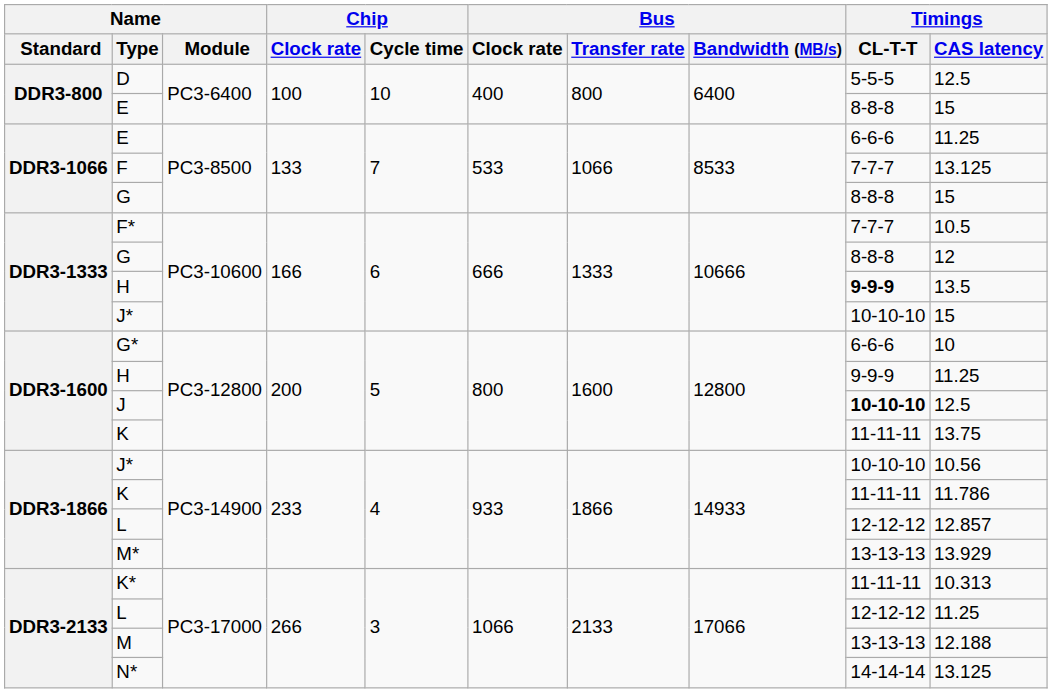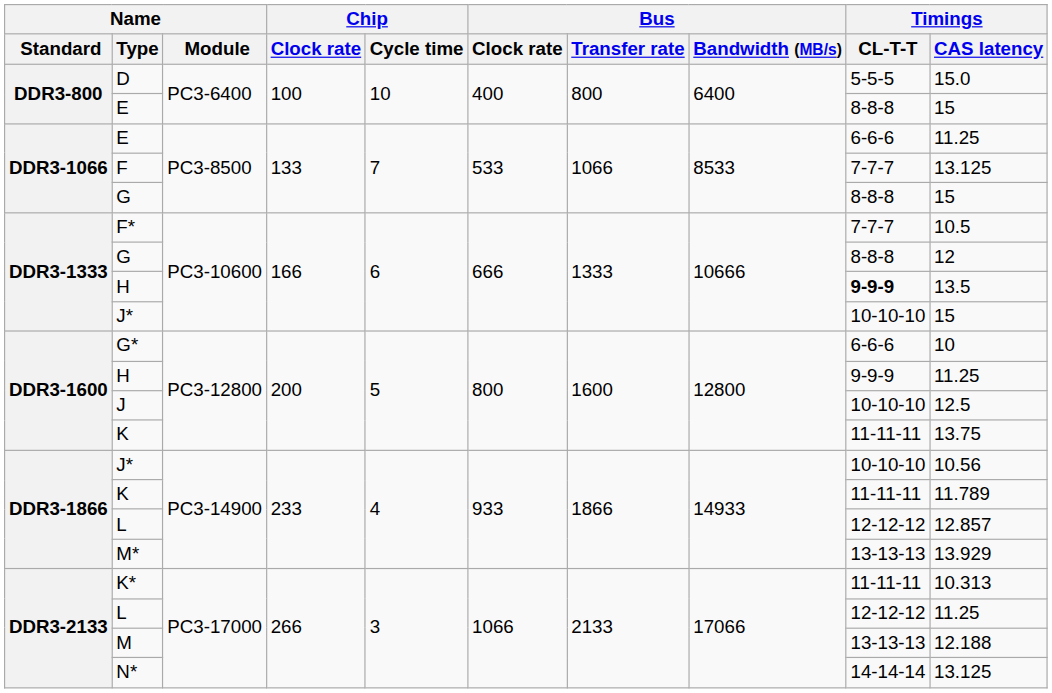 <table class="wikitable sortable" style="text-align:left;">
 <tr>
 <th colspan="3">Name</th>
 <th colspan="2"><a href='#'>Chip</a></th>
 <th colspan="3"><a href='#'>Bus</a></th>
 <th colspan="2"><a href='#'>Timings</a></th>
 </tr>
 <tr>
 <th> Standard</th>
 <th>Type</th>
 <th> Module</th>
 <th><a href='#'>Clock rate</a> </th>
 <th>Cycle time </th>
 <th>Clock rate </th>
 <th><a href='#'>Transfer rate</a> </th>
 <th><a href='#'>Bandwidth</a> <small>(<a href='#'>MB/s</a>)</small></th>
 <th>CL-T-T</th>
 <th><a href='#'>CAS latency</a> </th>
 </tr>
 <tr>
 <th rowspan="2">DDR3-800</th>
 <td>D</td>
 <td rowspan="2">PC3-6400</td>
 <td rowspan="2">100</td>
 <td rowspan="2">10</td>
 <td rowspan="2">400</td>
 <td rowspan="2">800</td>
 <td rowspan="2">6400</td>
 <td>5-5-5</td>
-<td>12.5</td>
+<td>15.0</td>
 </tr>
 <tr>
 <td>E</td>
 <td>8-8-8</td>
 <td>15</td>
 </tr>
 <tr>
 <th rowspan="3">DDR3-1066</th>
 <td>E</td>
 <td rowspan="3">PC3-8500</td>
 <td rowspan="3">133</td>
 <td rowspan="3">7</td>
 <td rowspan="3">533</td>
 <td rowspan="3">1066</td>
 <td rowspan="3">8533</td>
 <td>6-6-6</td>
 <td>11.25</td>
 </tr>
 <tr>
 <td>F</td>
 <td>7-7-7</td>
 <td>13.125</td>
 </tr>
 <tr>
 <td>G</td>
 <td>8-8-8</td>
 <td>15</td>
 </tr>
 <tr>
 <th rowspan="4">DDR3-1333</th>
 <td>F*</td>
 <td rowspan="4">PC3-10600</td>
 <td rowspan="4">166</td>
 <td rowspan="4">6</td>
 <td rowspan="4">666</td>
 <td rowspan="4">1333</td>
 <td rowspan="4">10666</td>
 <td>7-7-7</td>
 <td>10.5</td>
 </tr>
 <tr>
 <td>G</td>
 <td>8-8-8</td>
 <td>12</td>
 </tr>
 <tr>
 <td>H</td>
 <td><strong>9-9-9</strong></td>
 <td>13.5</td>
 </tr>
 <tr>
 <td>J*</td>
 <td>10-10-10</td>
 <td>15</td>
 </tr>
 <tr>
 <th rowspan="4">DDR3-1600</th>
 <td>G*</td>
 <td rowspan="4">PC3-12800</td>
 <td rowspan="4">200</td>
 <td rowspan="4">5</td>
 <td rowspan="4">800</td>
 <td rowspan="4">1600</td>
 <td rowspan="4">12800</td>
 <td>6-6-6</td>
 <td>10</td>
 </tr>
 <tr>
 <td>H</td>
 <td>9-9-9</td>
 <td>11.25</td>
 </tr>
 <tr>
 <td>J</td>
-<td><strong>10-10-10</strong></td>
+<td>10-10-10</td>
 <td>12.5</td>
 </tr>
 <tr>
 <td>K</td>
 <td>11-11-11</td>
 <td>13.75</td>
 </tr>
 <tr>
 <th rowspan=4>DDR3-1866</th>
 <td>J*</td>
 <td rowspan=4>PC3-14900</td>
 <td rowspan=4>233</td>
 <td rowspan=4>4</td>
 <td rowspan=4>933</td>
 <td rowspan=4>1866</td>
 <td rowspan=4>14933</td>
 <td>10-10-10</td>
 <td>10.56</td>
 </tr>
 <tr>
 <td>K</td>
 <td>11-11-11</td>
-<td>11.786</td>
+<td>11.789</td>
 </tr>
 <tr>
 <td>L</td>
 <td>12-12-12</td>
 <td>12.857</td>
 </tr>
 <tr>
 <td>M*</td>
 <td>13-13-13</td>
 <td>13.929</td>
 </tr>
 <tr>
 <th rowspan=4>DDR3-2133</th>
 <td>K*</td>
 <td rowspan=4>PC3-17000</td>
 <td rowspan=4>266</td>
 <td rowspan=4>3</td>
 <td rowspan=4>1066</td>
 <td rowspan=4>2133</td>
 <td rowspan=4>17066</td>
 <td>11-11-11</td>
 <td>10.313</td>
 </tr>
 <tr>
 <td>L</td>
 <td>12-12-12</td>
 <td>11.25</td>
 </tr>
 <tr>
 <td>M</td>
 <td>13-13-13</td>
 <td>12.188</td>
 </tr>
 <tr>
 <td>N*</td>
 <td>14-14-14</td>
 <td>13.125</td>
 </tr>
 </table>
